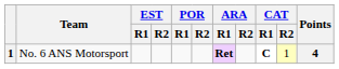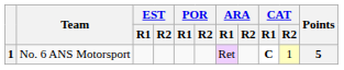 <table class="wikitable" style="font-size: 85%; text-align:center">
 <tr>
 <th rowspan="2"></th>
 <th rowspan="2">Team</th>
 <th colspan="2"><a href='#'>EST</a><br></th>
 <th colspan="2"><a href='#'>POR</a><br></th>
 <th colspan="2"><a href='#'>ARA</a><br></th>
 <th colspan="2"><a href='#'>CAT</a><br></th>
 <th rowspan="2">Points</th>
 </tr>
 <tr>
 <th>R1</th>
 <th>R2</th>
 <th>R1</th>
 <th>R2</th>
 <th>R1</th>
 <th>R2</th>
 <th>R1</th>
 <th>R2</th>
 </tr>
 <tr>
 <th>1</th>
 <td align="left"> No. 6 ANS Motorsport</td>
 <td></td>
 <td></td>
 <td></td>
 <td></td>
-<td style="background:#efcfff;"><strong>Ret</strong></td>
+<td style="background:#efcfff;">Ret</td>
 <td></td>
 <td style="background:#ffffff;"><strong>C</strong></td>
 <td style="background:#ffffbf;">1</td>
-<th>4</th>
+<th>5</th>
 </tr>
 </table>
